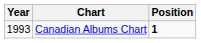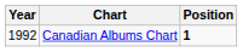 <table class="wikitable">
 <tr>
 <th align="left">Year</th>
 <th align="left">Chart</th>
 <th align="left">Position</th>
 </tr>
 <tr>
-<td align="left">1993</td>
+<td align="left">1992</td>
 <td align="left"><a href='#'>Canadian Albums Chart</a></td>
 <td align="left"><strong>1</strong></td>
 </tr>
 </table>
